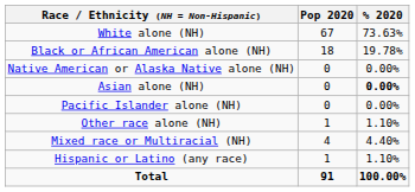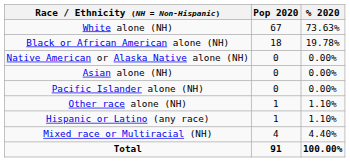 <table class="wikitable" style="text-align:center;">
 <tr>
 <th>Race / Ethnicity <small>(<em>NH = Non-Hispanic</em>)</small></th>
 <th>Pop 2020</th>
 <th>% 2020</th>
 </tr>
 <tr>
 <td><a href='#'>White</a> alone (NH)</td>
 <td>67</td>
 <td>73.63%</td>
 </tr>
 <tr>
 <td><a href='#'>Black or African American</a> alone (NH)</td>
 <td>18</td>
 <td>19.78%</td>
 </tr>
 <tr>
 <td><a href='#'>Native American</a> or <a href='#'>Alaska Native</a> alone (NH)</td>
 <td>0</td>
 <td>0.00%</td>
 </tr>
 <tr>
 <td><a href='#'>Asian</a> alone (NH)</td>
 <td>0</td>
-<td><strong>0.00%</strong></td>
+<td>0.00%</td>
 </tr>
 <tr>
 <td><a href='#'>Pacific Islander</a> alone (NH)</td>
 <td>0</td>
 <td>0.00%</td>
 </tr>
 <tr>
 <td><a href='#'>Other race</a> alone (NH)</td>
 <td>1</td>
 <td>1.10%</td>
 </tr>
 <tr>
+<td><a href='#'>Hispanic or Latino</a> (any race)</td>
+<td>1</td>
+<td>1.10%</td>
+</tr>
+<tr>
 <td><a href='#'>Mixed race or Multiracial</a> (NH)</td>
 <td>4</td>
 <td>4.40%</td>
-</tr>
-<tr>
-<td><a href='#'>Hispanic or Latino</a> (any race)</td>
-<td>1</td>
-<td>1.10%</td>
 </tr>
 <tr>
 <td><strong>Total</strong></td>
 <td><strong>91</strong></td>
 <td><strong>100.00%</strong></td>
 </tr>
 </table>
